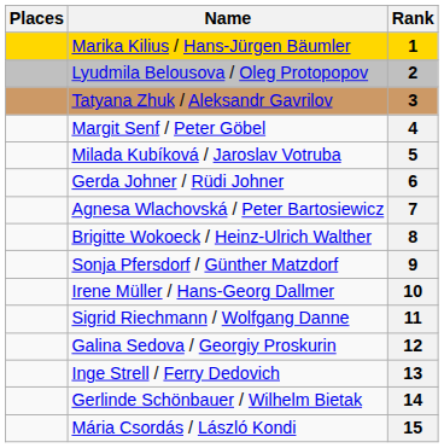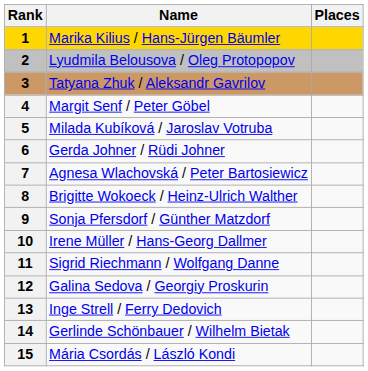 <table class="wikitable">
 <tr>
+<th>Rank</th>
+<th>Name</th>
 <th>Places</th>
-<th>Name</th>
-<th>Rank</th>
 </tr>
 <tr bgcolor="gold">
+<td align="center"><strong>1</strong></td>
+<td> <a href='#'>Marika Kilius</a> / <a href='#'>Hans-Jürgen Bäumler</a></td>
 <td></td>
-<td> <a href='#'>Marika Kilius</a> / <a href='#'>Hans-Jürgen Bäumler</a></td>
-<td align="center"><strong>1</strong></td>
 </tr>
 <tr bgcolor="silver">
+<td align="center"><strong>2</strong></td>
+<td> <a href='#'>Lyudmila Belousova</a> / <a href='#'>Oleg Protopopov</a></td>
 <td></td>
-<td> <a href='#'>Lyudmila Belousova</a> / <a href='#'>Oleg Protopopov</a></td>
-<td align="center"><strong>2</strong></td>
 </tr>
 <tr bgcolor="cc9966">
+<td align="center"><strong>3</strong></td>
+<td> <a href='#'>Tatyana Zhuk</a> / <a href='#'>Aleksandr Gavrilov</a></td>
 <td></td>
-<td> <a href='#'>Tatyana Zhuk</a> / <a href='#'>Aleksandr Gavrilov</a></td>
-<td align="center"><strong>3</strong></td>
 </tr>
 <tr>
+<th>4</th>
+<td> <a href='#'>Margit Senf</a> / <a href='#'>Peter Göbel</a></td>
 <td></td>
-<td> <a href='#'>Margit Senf</a> / <a href='#'>Peter Göbel</a></td>
-<th>4</th>
 </tr>
 <tr>
+<th>5</th>
+<td> <a href='#'>Milada Kubíková</a> / <a href='#'>Jaroslav Votruba</a></td>
 <td></td>
-<td> <a href='#'>Milada Kubíková</a> / <a href='#'>Jaroslav Votruba</a></td>
-<th>5</th>
 </tr>
 <tr>
+<th>6</th>
+<td> <a href='#'>Gerda Johner</a> / <a href='#'>Rüdi Johner</a></td>
 <td></td>
-<td> <a href='#'>Gerda Johner</a> / <a href='#'>Rüdi Johner</a></td>
-<th>6</th>
 </tr>
 <tr>
+<th>7</th>
+<td> <a href='#'>Agnesa Wlachovská</a> / <a href='#'>Peter Bartosiewicz</a></td>
 <td></td>
-<td> <a href='#'>Agnesa Wlachovská</a> / <a href='#'>Peter Bartosiewicz</a></td>
-<th>7</th>
 </tr>
 <tr>
+<th>8</th>
+<td> <a href='#'>Brigitte Wokoeck</a> / <a href='#'>Heinz-Ulrich Walther</a></td>
 <td></td>
-<td> <a href='#'>Brigitte Wokoeck</a> / <a href='#'>Heinz-Ulrich Walther</a></td>
-<th>8</th>
 </tr>
 <tr>
+<th>9</th>
+<td> <a href='#'>Sonja Pfersdorf</a> / <a href='#'>Günther Matzdorf</a></td>
 <td></td>
-<td> <a href='#'>Sonja Pfersdorf</a> / <a href='#'>Günther Matzdorf</a></td>
-<th>9</th>
 </tr>
 <tr>
+<th>10</th>
+<td> <a href='#'>Irene Müller</a> / <a href='#'>Hans-Georg Dallmer</a></td>
 <td></td>
-<td> <a href='#'>Irene Müller</a> / <a href='#'>Hans-Georg Dallmer</a></td>
-<th>10</th>
 </tr>
 <tr>
+<th>11</th>
+<td> <a href='#'>Sigrid Riechmann</a> / <a href='#'>Wolfgang Danne</a></td>
 <td></td>
-<td> <a href='#'>Sigrid Riechmann</a> / <a href='#'>Wolfgang Danne</a></td>
-<th>11</th>
 </tr>
 <tr>
+<th>12</th>
+<td> <a href='#'>Galina Sedova</a> / <a href='#'>Georgiy Proskurin</a></td>
 <td></td>
-<td> <a href='#'>Galina Sedova</a> / <a href='#'>Georgiy Proskurin</a></td>
-<th>12</th>
 </tr>
 <tr>
+<th>13</th>
+<td> <a href='#'>Inge Strell</a> / <a href='#'>Ferry Dedovich</a></td>
 <td></td>
-<td> <a href='#'>Inge Strell</a> / <a href='#'>Ferry Dedovich</a></td>
-<th>13</th>
 </tr>
 <tr>
+<th>14</th>
+<td> <a href='#'>Gerlinde Schönbauer</a> / <a href='#'>Wilhelm Bietak</a></td>
 <td></td>
-<td> <a href='#'>Gerlinde Schönbauer</a> / <a href='#'>Wilhelm Bietak</a></td>
-<th>14</th>
 </tr>
 <tr>
+<th>15</th>
+<td> <a href='#'>Mária Csordás</a> / <a href='#'>László Kondi</a></td>
 <td></td>
-<td> <a href='#'>Mária Csordás</a> / <a href='#'>László Kondi</a></td>
-<th>15</th>
 </tr>
 </table>
